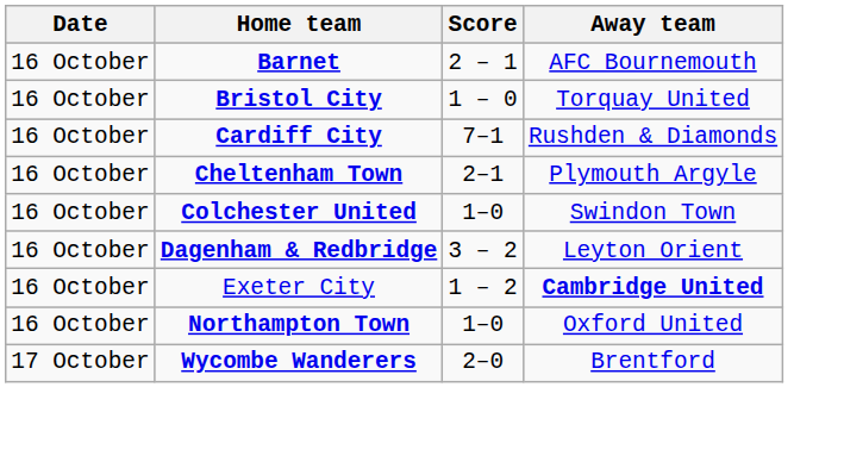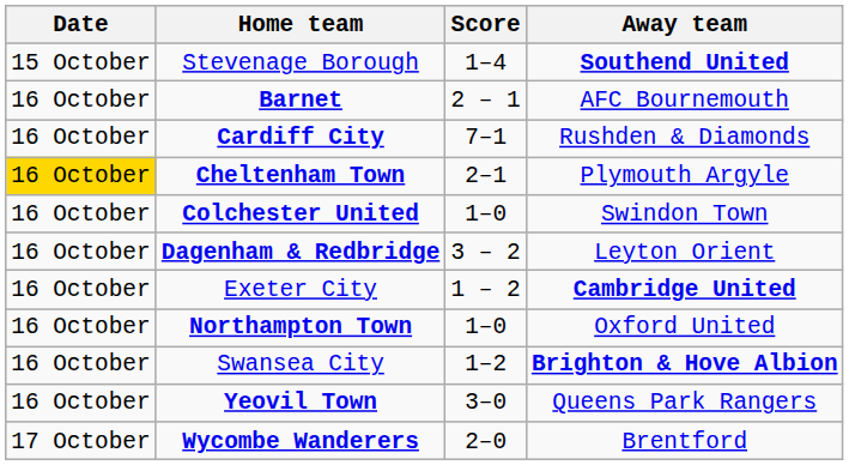 <table class="wikitable" style="text-align: center">
 <tr>
 <th>Date</th>
 <th>Home team</th>
 <th>Score</th>
 <th>Away team</th>
+</tr>
+<tr>
+<td>15 October</td>
+<td><a href='#'>Stevenage Borough</a></td>
+<td>1–4</td>
+<td><strong><a href='#'>Southend United</a></strong></td>
 </tr>
 <tr>
 <td>16 October</td>
 <td><strong><a href='#'>Barnet</a></strong></td>
 <td>2 – 1</td>
 <td><a href='#'>AFC Bournemouth</a></td>
 </tr>
 <tr>
 <td>16 October</td>
-<td><strong><a href='#'>Bristol City</a></strong></td>
-<td>1 – 0</td>
-<td><a href='#'>Torquay United</a></td>
-</tr>
-<tr>
-<td>16 October</td>
 <td><strong><a href='#'>Cardiff City</a></strong></td>
 <td>7–1</td>
 <td><a href='#'>Rushden & Diamonds</a></td>
 </tr>
 <tr>
-<td>16 October</td>
+<td style="background: gold;">16 October</td>
 <td><strong><a href='#'>Cheltenham Town</a></strong></td>
 <td>2–1</td>
 <td><a href='#'>Plymouth Argyle</a></td>
 </tr>
 <tr>
 <td>16 October</td>
 <td><strong><a href='#'>Colchester United</a></strong></td>
 <td>1–0</td>
 <td><a href='#'>Swindon Town</a></td>
 </tr>
 <tr>
 <td>16 October</td>
 <td><strong><a href='#'>Dagenham & Redbridge</a></strong></td>
 <td>3 – 2</td>
 <td><a href='#'>Leyton Orient</a></td>
 </tr>
 <tr>
 <td>16 October</td>
 <td><a href='#'>Exeter City</a></td>
 <td>1 – 2</td>
 <td><strong><a href='#'>Cambridge United</a></strong></td>
 </tr>
 <tr>
 <td>16 October</td>
 <td><strong><a href='#'>Northampton Town</a></strong></td>
 <td>1–0</td>
 <td><a href='#'>Oxford United</a></td>
 </tr>
 <tr>
+<td>16 October</td>
+<td><a href='#'>Swansea City</a></td>
+<td>1–2</td>
+<td><strong><a href='#'>Brighton & Hove Albion</a></strong></td>
+</tr>
+<tr>
+<td>16 October</td>
+<td><strong><a href='#'>Yeovil Town</a></strong></td>
+<td>3–0</td>
+<td><a href='#'>Queens Park Rangers</a></td>
+</tr>
+<tr>
 <td>17 October</td>
 <td><strong><a href='#'>Wycombe Wanderers</a></strong></td>
 <td>2–0</td>
 <td><a href='#'>Brentford</a></td>
 </tr>
 </table>
